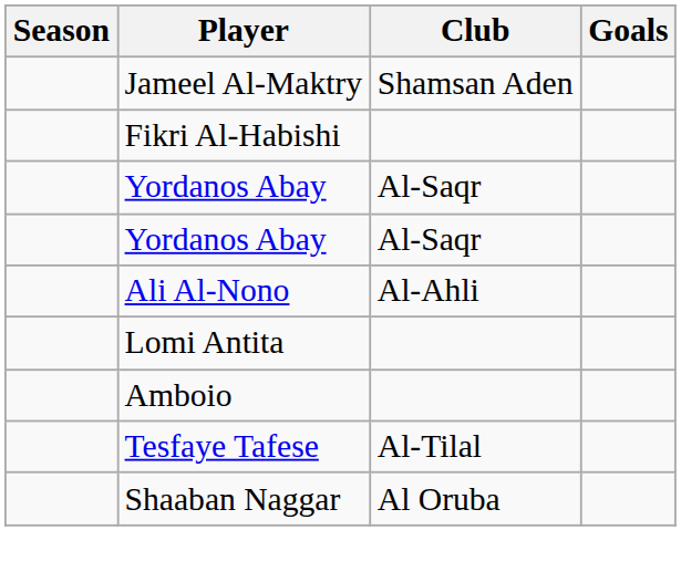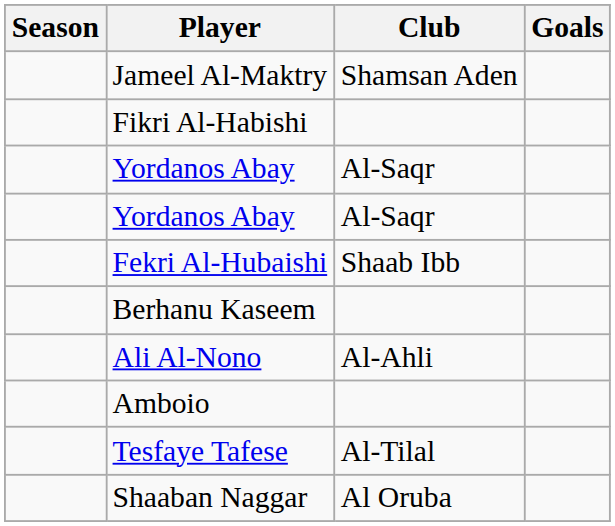 <table class="wikitable">
 <tr>
 <th>Season</th>
 <th>Player</th>
 <th>Club</th>
 <th>Goals</th>
 </tr>
 <tr>
 <td></td>
 <td> Jameel Al-Maktry</td>
 <td>Shamsan Aden</td>
 <td></td>
 </tr>
 <tr>
 <td></td>
 <td>  Fikri Al-Habishi</td>
 <td></td>
 <td></td>
 </tr>
 <tr>
 <td></td>
 <td> <a href='#'>Yordanos Abay</a></td>
 <td>Al-Saqr</td>
 <td></td>
 </tr>
 <tr>
 <td></td>
 <td> <a href='#'>Yordanos Abay</a></td>
 <td>Al-Saqr</td>
 <td></td>
 </tr>
 <tr>
 <td></td>
-<td> <a href='#'>Ali Al-Nono</a></td>
-<td>Al-Ahli</td>
+<td> <a href='#'>Fekri Al-Hubaishi</a></td>
+<td>Shaab Ibb</td>
 <td></td>
 </tr>
 <tr>
 <td></td>
-<td> Lomi Antita</td>
+<td> Berhanu Kaseem</td>
 <td></td>
+<td></td>
+</tr>
+<tr>
+<td></td>
+<td> <a href='#'>Ali Al-Nono</a></td>
+<td>Al-Ahli</td>
 <td></td>
 </tr>
 <tr>
 <td></td>
 <td> Amboio</td>
 <td></td>
 <td></td>
 </tr>
 <tr>
 <td></td>
 <td> <a href='#'>Tesfaye Tafese</a></td>
 <td>Al-Tilal</td>
 <td></td>
 </tr>
 <tr>
 <td></td>
 <td> Shaaban Naggar</td>
 <td>Al Oruba</td>
 <td></td>
 </tr>
 </table>
